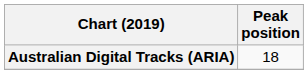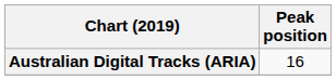 <table class="wikitable sortable plainrowheaders" style="text-align:center">
 <tr>
 <th>Chart (2019)</th>
 <th>Peak<br>position</th>
 </tr>
 <tr>
 <th scope="row">Australian Digital Tracks (ARIA)</th>
-<td>18</td>
+<td>16</td>
 </tr>
 <tr>
 </tr>
 <tr>
 </tr>
 </table>
